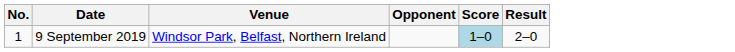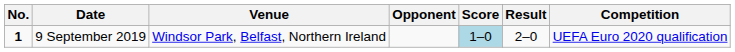 <table class="wikitable sortable">
 <tr>
 <th scope="col">No.</th>
 <th scope="col">Date</th>
 <th scope="col">Venue</th>
 <th scope="col">Opponent</th>
 <th scope="col">Score</th>
 <th scope="col">Result</th>
+<th scope="col">Competition</th>
 </tr>
 <tr>
-<td align="center">1</td>
+<td align="center"><strong>1</strong></td>
 <td>9 September 2019</td>
 <td><a href='#'>Windsor Park</a>, <a href='#'>Belfast</a>, Northern Ireland</td>
 <td></td>
 <td align="center" style="background: lightblue;">1–0</td>
 <td align="center">2–0</td>
+<td><a href='#'>UEFA Euro 2020 qualification</a></td>
 </tr>
 </table>
